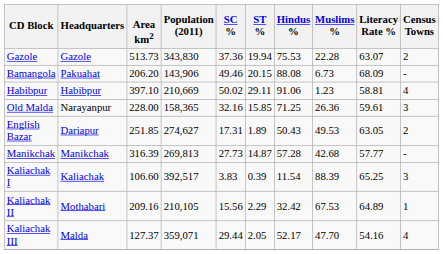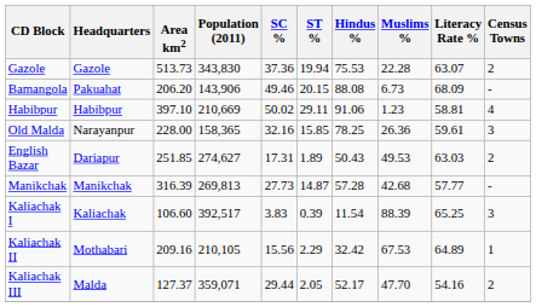 <table class="wikitable sortable">
 <tr>
 <th>CD Block</th>
 <th>Headquarters</th>
 <th><br>Area<br>km<sup>2</sup></th>
 <th>Population<br>(2011)</th>
 <th><a href='#'>SC</a> %</th>
 <th><a href='#'>ST</a> %</th>
 <th><a href='#'>Hindus</a> %</th>
 <th><a href='#'>Muslims</a> %</th>
 <th>Literacy<br> Rate %</th>
 <th>Census<br>Towns</th>
 </tr>
 <tr>
 <td><a href='#'>Gazole</a></td>
 <td><a href='#'>Gazole</a></td>
 <td>513.73</td>
 <td>343,830</td>
 <td>37.36</td>
 <td>19.94</td>
 <td>75.53</td>
 <td>22.28</td>
 <td>63.07</td>
 <td>2</td>
 </tr>
 <tr>
 <td><a href='#'>Bamangola</a></td>
 <td><a href='#'>Pakuahat</a></td>
 <td>206.20</td>
 <td>143,906</td>
 <td>49.46</td>
 <td>20.15</td>
 <td>88.08</td>
 <td>6.73</td>
 <td>68.09</td>
 <td>-</td>
 </tr>
 <tr>
 <td><a href='#'>Habibpur</a></td>
 <td><a href='#'>Habibpur</a></td>
 <td>397.10</td>
 <td>210,669</td>
 <td>50.02</td>
 <td>29.11</td>
 <td>91.06</td>
 <td>1.23</td>
 <td>58.81</td>
 <td>4</td>
 </tr>
 <tr>
 <td><a href='#'>Old Malda</a></td>
 <td>Narayanpur</td>
 <td>228.00</td>
 <td>158,365</td>
 <td>32.16</td>
 <td>15.85</td>
-<td>71.25</td>
+<td>78.25</td>
 <td>26.36</td>
 <td>59.61</td>
 <td>3</td>
 </tr>
 <tr>
 <td><a href='#'>English Bazar</a></td>
 <td><a href='#'>Dariapur</a></td>
 <td>251.85</td>
 <td>274,627</td>
 <td>17.31</td>
 <td>1.89</td>
 <td>50.43</td>
 <td>49.53</td>
-<td>63.05</td>
+<td>63.03</td>
 <td>2</td>
 </tr>
 <tr>
 <td><a href='#'>Manikchak</a></td>
 <td><a href='#'>Manikchak</a></td>
 <td>316.39</td>
 <td>269,813</td>
 <td>27.73</td>
 <td>14.87</td>
 <td>57.28</td>
 <td>42.68</td>
 <td>57.77</td>
 <td>-</td>
 </tr>
 <tr>
 <td><a href='#'>Kaliachak I</a></td>
 <td><a href='#'>Kaliachak</a></td>
 <td>106.60</td>
 <td>392,517</td>
 <td>3.83</td>
 <td>0.39</td>
 <td>11.54</td>
 <td>88.39</td>
 <td>65.25</td>
 <td>3</td>
 </tr>
 <tr>
 <td><a href='#'>Kaliachak II</a></td>
 <td><a href='#'>Mothabari</a></td>
 <td>209.16</td>
 <td>210,105</td>
 <td>15.56</td>
 <td>2.29</td>
 <td>32.42</td>
 <td>67.53</td>
 <td>64.89</td>
 <td>1</td>
 </tr>
 <tr>
 <td><a href='#'>Kaliachak III</a></td>
 <td><a href='#'>Malda</a></td>
 <td>127.37</td>
 <td>359,071</td>
 <td>29.44</td>
 <td>2.05</td>
 <td>52.17</td>
 <td>47.70</td>
 <td>54.16</td>
-<td>4</td>
+<td>2</td>
 </tr>
 <tr>
 </tr>
 </table>
